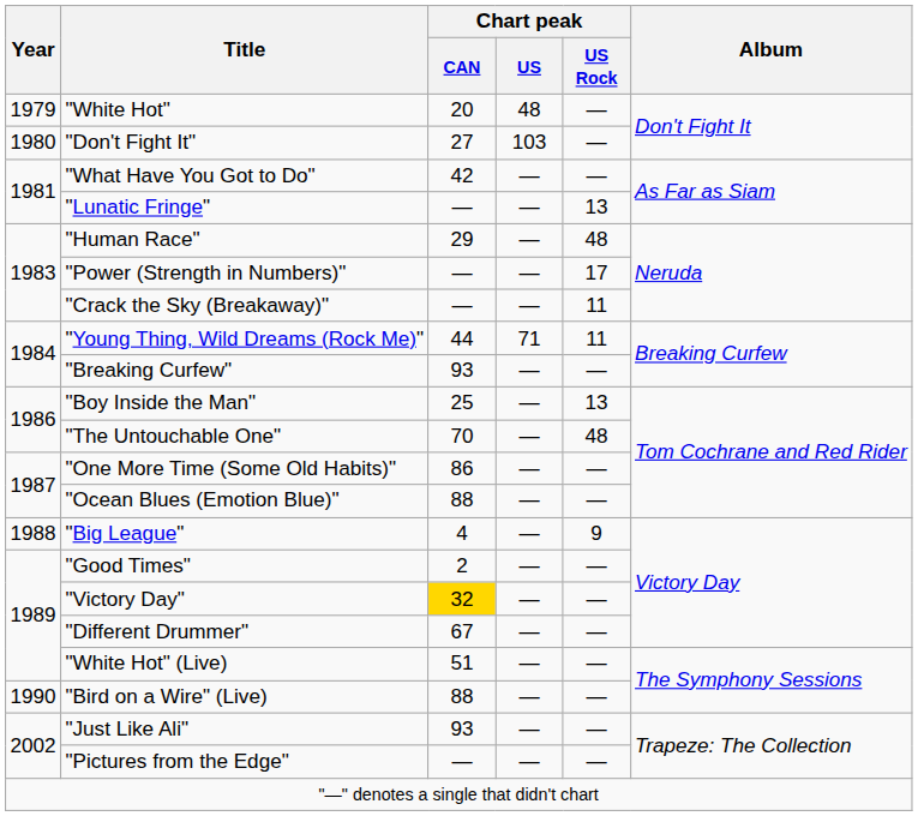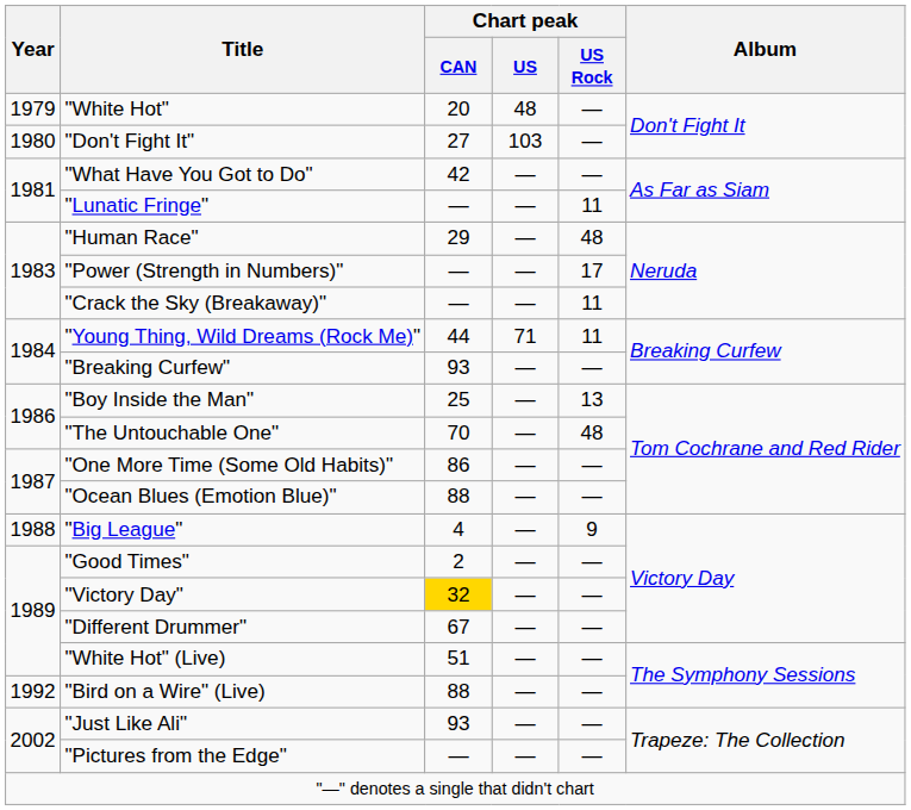 <table class="wikitable">
 <tr>
 <th rowspan="2">Year</th>
 <th rowspan="2">Title</th>
 <th colspan="3">Chart peak</th>
 <th rowspan="2">Album</th>
 </tr>
 <tr>
 <th style="width:45px;"><small><a href='#'>CAN</a></small></th>
 <th style="width:45px;"><small><a href='#'>US</a></small></th>
 <th style="width:45px;"><small><a href='#'>US<br>Rock</a></small></th>
 </tr>
 <tr>
 <td>1979</td>
 <td>"White Hot"</td>
 <td style="text-align:center;">20</td>
 <td style="text-align:center;">48</td>
 <td style="text-align:center;">—</td>
 <td rowspan="2"><em><a href='#'>Don't Fight It</a></em></td>
 </tr>
 <tr>
 <td>1980</td>
 <td>"Don't Fight It"</td>
 <td style="text-align:center;">27</td>
 <td style="text-align:center;">103</td>
 <td style="text-align:center;">—</td>
 </tr>
 <tr>
 <td rowspan=2>1981</td>
 <td>"What Have You Got to Do"</td>
 <td style="text-align:center;">42</td>
 <td style="text-align:center;">—</td>
 <td style="text-align:center;">—</td>
 <td rowspan="2"><em><a href='#'>As Far as Siam</a></em></td>
 </tr>
 <tr>
 <td>"<a href='#'>Lunatic Fringe</a>"</td>
 <td style="text-align:center;">—</td>
 <td style="text-align:center;">—</td>
-<td style="text-align:center;">13</td>
+<td style="text-align:center;">11</td>
 </tr>
 <tr>
 <td rowspan=3>1983</td>
 <td>"Human Race"</td>
 <td style="text-align:center;">29</td>
 <td style="text-align:center;">—</td>
 <td style="text-align:center;">48</td>
 <td rowspan="3"><em><a href='#'>Neruda</a></em></td>
 </tr>
 <tr>
 <td>"Power (Strength in Numbers)"</td>
 <td style="text-align:center;">—</td>
 <td style="text-align:center;">—</td>
 <td style="text-align:center;">17</td>
 </tr>
 <tr>
 <td>"Crack the Sky (Breakaway)"</td>
 <td style="text-align:center;">—</td>
 <td style="text-align:center;">—</td>
 <td style="text-align:center;">11</td>
 </tr>
 <tr>
 <td rowspan=2>1984</td>
 <td>"<a href='#'>Young Thing, Wild Dreams (Rock Me)</a>"</td>
 <td style="text-align:center;">44</td>
 <td style="text-align:center;">71</td>
 <td style="text-align:center;">11</td>
 <td rowspan="2"><em><a href='#'>Breaking Curfew</a></em></td>
 </tr>
 <tr>
 <td>"Breaking Curfew"</td>
 <td style="text-align:center;">93</td>
 <td style="text-align:center;">—</td>
 <td style="text-align:center;">—</td>
 </tr>
 <tr>
 <td rowspan=2>1986</td>
 <td>"Boy Inside the Man"</td>
 <td style="text-align:center;">25</td>
 <td style="text-align:center;">—</td>
 <td style="text-align:center;">13</td>
 <td rowspan="4"><em><a href='#'>Tom Cochrane and Red Rider</a></em></td>
 </tr>
 <tr>
 <td>"The Untouchable One"</td>
 <td style="text-align:center;">70</td>
 <td style="text-align:center;">—</td>
 <td style="text-align:center;">48</td>
 </tr>
 <tr>
 <td rowspan=2>1987</td>
 <td>"One More Time (Some Old Habits)"</td>
 <td style="text-align:center;">86</td>
 <td style="text-align:center;">—</td>
 <td style="text-align:center;">—</td>
 </tr>
 <tr>
 <td>"Ocean Blues (Emotion Blue)"</td>
 <td style="text-align:center;">88</td>
 <td style="text-align:center;">—</td>
 <td style="text-align:center;">—</td>
 </tr>
 <tr>
 <td>1988</td>
 <td>"<a href='#'>Big League</a>"</td>
 <td style="text-align:center;">4</td>
 <td style="text-align:center;">—</td>
 <td style="text-align:center;">9</td>
 <td rowspan="4"><em><a href='#'>Victory Day</a></em></td>
 </tr>
 <tr>
 <td rowspan=4>1989</td>
 <td>"Good Times"</td>
 <td style="text-align:center;">2</td>
 <td style="text-align:center;">—</td>
 <td style="text-align:center;">—</td>
 </tr>
 <tr>
 <td>"Victory Day"</td>
 <td style="background: gold; text-align:center;">32</td>
 <td style="text-align:center;">—</td>
 <td style="text-align:center;">—</td>
 </tr>
 <tr>
 <td>"Different Drummer"</td>
 <td style="text-align:center;">67</td>
 <td style="text-align:center;">—</td>
 <td style="text-align:center;">—</td>
 </tr>
 <tr>
 <td>"White Hot" (Live)</td>
 <td style="text-align:center;">51</td>
 <td style="text-align:center;">—</td>
 <td style="text-align:center;">—</td>
 <td rowspan=2><em><a href='#'>The Symphony Sessions</a></em></td>
 </tr>
 <tr>
-<td>1990</td>
+<td>1992</td>
 <td>"Bird on a Wire" (Live)</td>
 <td style="text-align:center;">88</td>
 <td style="text-align:center;">—</td>
 <td style="text-align:center;">—</td>
 </tr>
 <tr>
 <td rowspan=2>2002</td>
 <td>"Just Like Ali"</td>
 <td style="text-align:center;">93</td>
 <td style="text-align:center;">—</td>
 <td style="text-align:center;">—</td>
 <td rowspan="2"><em>Trapeze: The Collection</em></td>
 </tr>
 <tr>
 <td>"Pictures from the Edge"</td>
 <td style="text-align:center;">—</td>
 <td style="text-align:center;">—</td>
 <td style="text-align:center;">—</td>
 </tr>
 <tr>
 <td style="text-align:center;" colspan="6"><small>"—" denotes a single that didn't chart</small></td>
 </tr>
 </table>
